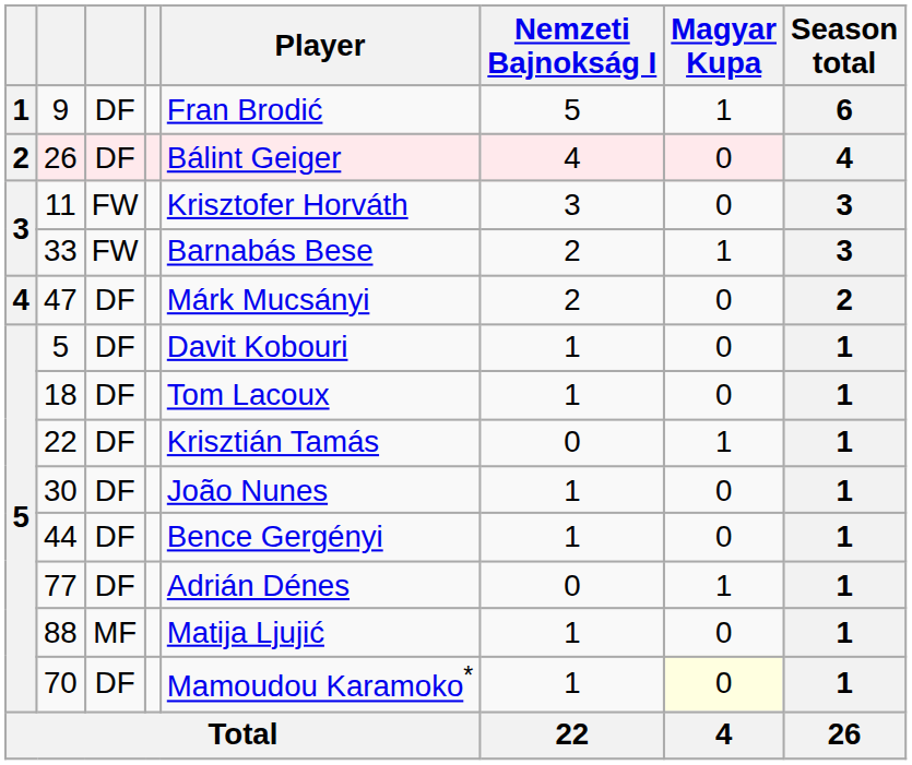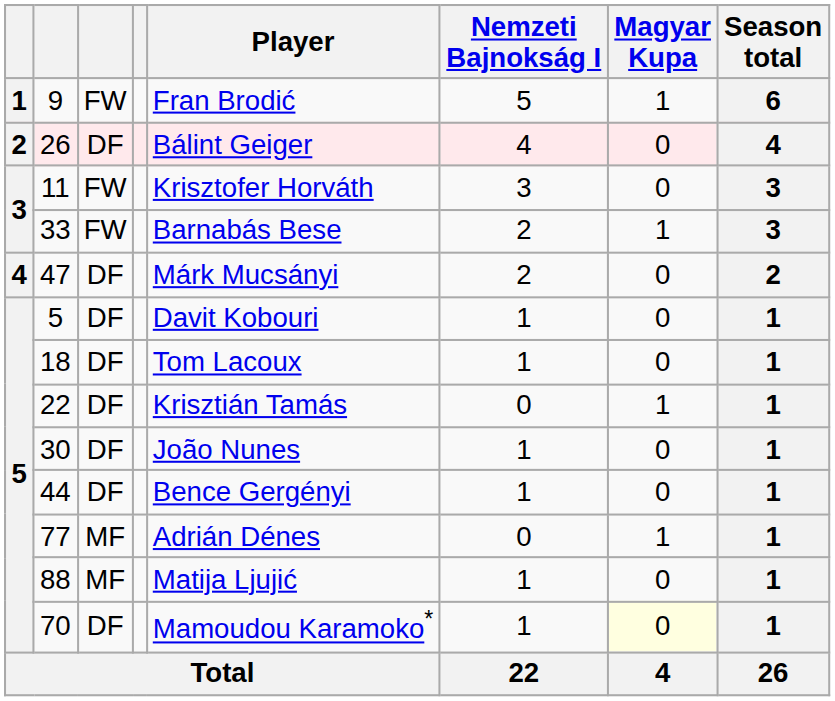 <table class="wikitable sortable sticky-header" style="text-align:center; font-size:85%;">
 <tr>
 <th></th>
 <th></th>
 <th></th>
 <th></th>
 <th>Player</th>
 <th><a href='#'>Nemzeti<br>Bajnokság I</a></th>
 <th><a href='#'>Magyar<br>Kupa</a></th>
 <th>Season<br>total</th>
 </tr>
 <tr>
 <th rowspan="1">1</th>
 <td>9</td>
-<td>DF</td>
+<td>FW</td>
 <td></td>
 <td style="text-align:left;" data-sort-value="Brodic"><a href='#'>Fran Brodić</a></td>
 <td>5</td>
 <td>1</td>
 <th>6</th>
 </tr>
 <tr bgcolor="#ffe9ec">
 <th rowspan="1">2</th>
 <td>26</td>
 <td>DF</td>
 <td></td>
 <td style="text-align:left;" data-sort-value="Geiger"><a href='#'>Bálint Geiger</a></td>
 <td>4</td>
 <td>0</td>
 <th>4</th>
 </tr>
 <tr>
 <th rowspan="2">3</th>
 <td>11</td>
 <td>FW</td>
 <td></td>
 <td style="text-align:left;" data-sort-value="HorvathK"><a href='#'>Krisztofer Horváth</a></td>
 <td>3</td>
 <td>0</td>
 <th>3</th>
 </tr>
 <tr>
 <td>33</td>
 <td>FW</td>
 <td></td>
 <td style="text-align:left;" data-sort-value="Bese"><a href='#'>Barnabás Bese</a></td>
 <td>2</td>
 <td>1</td>
 <th>3</th>
 </tr>
 <tr>
 <th rowspan="1">4</th>
 <td>47</td>
 <td>DF</td>
 <td></td>
 <td style="text-align:left;" data-sort-value="Mucsanyi"><a href='#'>Márk Mucsányi</a></td>
 <td>2</td>
 <td>0</td>
 <th>2</th>
 </tr>
 <tr>
 <th rowspan="8">5</th>
 <td>5</td>
 <td>DF</td>
 <td></td>
 <td style="text-align:left;" data-sort-value="Kobouri"><a href='#'>Davit Kobouri</a></td>
 <td>1</td>
 <td>0</td>
 <th>1</th>
 </tr>
 <tr>
 <td>18</td>
 <td>DF</td>
 <td></td>
 <td style="text-align:left;" data-sort-value="Lacoux"><a href='#'>Tom Lacoux</a></td>
 <td>1</td>
 <td>0</td>
 <th>1</th>
 </tr>
 <tr>
 <td>22</td>
 <td>DF</td>
 <td></td>
 <td style="text-align:left;" data-sort-value="Tamas"><a href='#'>Krisztián Tamás</a></td>
 <td>0</td>
 <td>1</td>
 <th>1</th>
 </tr>
 <tr>
 <td>30</td>
 <td>DF</td>
 <td></td>
 <td style="text-align:left;" data-sort-value="Nunes"><a href='#'>João Nunes</a></td>
 <td>1</td>
 <td>0</td>
 <th>1</th>
 </tr>
 <tr>
 <td>44</td>
 <td>DF</td>
 <td></td>
 <td style="text-align:left;" data-sort-value="Gergenyi"><a href='#'>Bence Gergényi</a></td>
 <td>1</td>
 <td>0</td>
 <th>1</th>
 </tr>
 <tr>
 <td>77</td>
-<td>DF</td>
+<td>MF</td>
 <td></td>
 <td style="text-align:left;" data-sort-value="Denes"><a href='#'>Adrián Dénes</a></td>
 <td>0</td>
 <td>1</td>
 <th>1</th>
 </tr>
 <tr>
 <td>88</td>
 <td>MF</td>
 <td></td>
 <td style="text-align:left;" data-sort-value="Ljujic"><a href='#'>Matija Ljujić</a></td>
 <td>1</td>
 <td>0</td>
 <th>1</th>
 </tr>
 <tr>
 <td>70</td>
 <td>DF</td>
 <td></td>
 <td style="text-align:left;" data-sort-value="Karamoko"><a href='#'>Mamoudou Karamoko</a><sup>*</sup></td>
 <td>1</td>
 <td style="background: lightyellow;">0</td>
 <th>1</th>
 </tr>
 <tr>
 <th colspan="5">Total</th>
 <th>22</th>
 <th>4</th>
 <th>26</th>
 </tr>
 </table>
